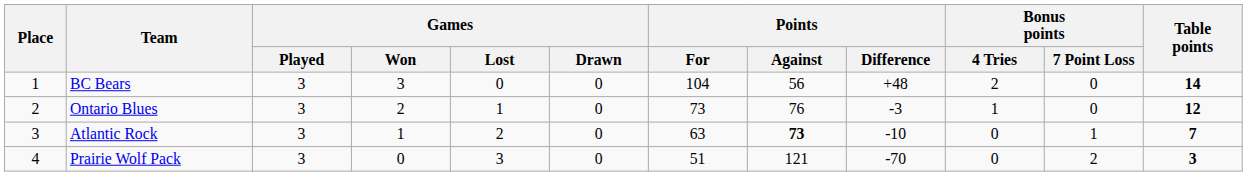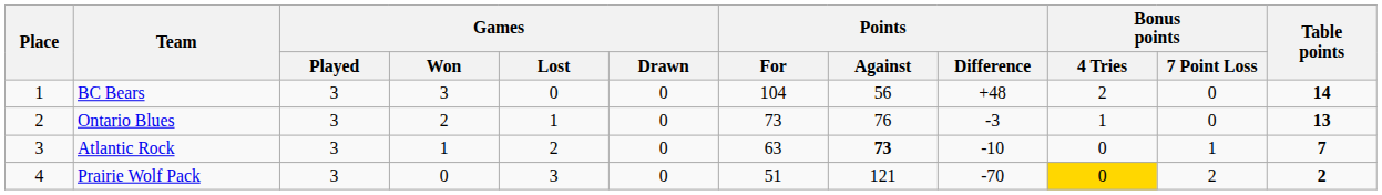 <table class="wikitable" width="100%">
 <tr>
 <th rowspan=2 width="5%">Place</th>
 <th rowspan=2 width="15%">Team</th>
 <th colspan=4 width="32%">Games</th>
 <th colspan=3 width="18%">Points</th>
 <th colspan=2 width="16%">Bonus<br>points</th>
 <th rowspan=2 width="10%">Table<br>points</th>
 </tr>
 <tr>
 <th width="8%">Played</th>
 <th width="8%">Won</th>
 <th width="8%">Lost</th>
 <th width="8%">Drawn</th>
 <th width="8%">For</th>
 <th width="8%">Against</th>
 <th width="8%">Difference</th>
 <th width="8%">4 Tries</th>
 <th width="8%">7 Point Loss</th>
 </tr>
 <tr align=center>
 <td>1</td>
 <td align=left><a href='#'>BC Bears</a></td>
 <td>3</td>
 <td>3</td>
 <td>0</td>
 <td>0</td>
 <td>104</td>
 <td>56</td>
 <td>+48</td>
 <td>2</td>
 <td>0</td>
 <td><strong>14</strong></td>
 </tr>
 <tr align=center>
 <td>2</td>
 <td align=left><a href='#'>Ontario Blues</a></td>
 <td>3</td>
 <td>2</td>
 <td>1</td>
 <td>0</td>
 <td>73</td>
 <td>76</td>
 <td>-3</td>
 <td>1</td>
 <td>0</td>
-<td><strong>12</strong></td>
+<td><strong>13</strong></td>
 </tr>
 <tr align=center>
 <td>3</td>
 <td align=left><a href='#'>Atlantic Rock</a></td>
 <td>3</td>
 <td>1</td>
 <td>2</td>
 <td>0</td>
 <td>63</td>
 <td><strong>73</strong></td>
 <td>-10</td>
 <td>0</td>
 <td>1</td>
 <td><strong>7</strong></td>
 </tr>
 <tr align=center>
 <td>4</td>
 <td align=left><a href='#'>Prairie Wolf Pack</a></td>
 <td>3</td>
 <td>0</td>
 <td>3</td>
 <td>0</td>
 <td>51</td>
 <td>121</td>
 <td>-70</td>
-<td>0</td>
+<td style="background: gold;">0</td>
 <td>2</td>
-<td><strong>3</strong></td>
+<td><strong>2</strong></td>
 </tr>
 </table>
